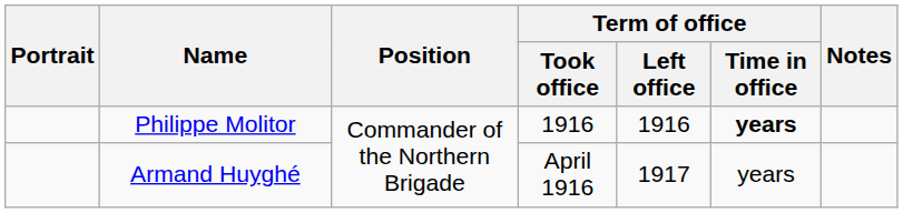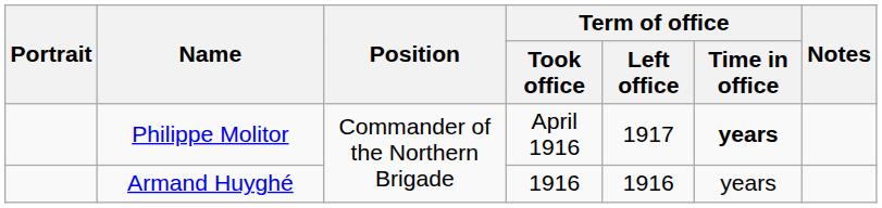 <table class="wikitable" style="text-align:center">
 <tr>
 <th rowspan=2>Portrait</th>
 <th width=150 rowspan=2>Name<br></th>
 <th width=120 rowspan=2>Position</th>
 <th colspan=3>Term of office</th>
 <th rowspan=2>Notes</th>
 </tr>
 <tr>
 <th>Took office</th>
 <th>Left office</th>
 <th>Time in office</th>
 </tr>
 <tr>
 <td></td>
 <td><a href='#'>Philippe Molitor</a><br></td>
 <td rowspan=2>Commander of the Northern Brigade</td>
-<td>1916</td>
-<td>1916</td>
+<td>April 1916</td>
+<td>1917</td>
 <td><strong> years</strong></td>
 <td></td>
 </tr>
 <tr>
 <td></td>
 <td><a href='#'>Armand Huyghé</a><br></td>
-<td>April 1916</td>
-<td>1917</td>
+<td>1916</td>
+<td>1916</td>
 <td> years</td>
 <td></td>
 </tr>
 </table>
